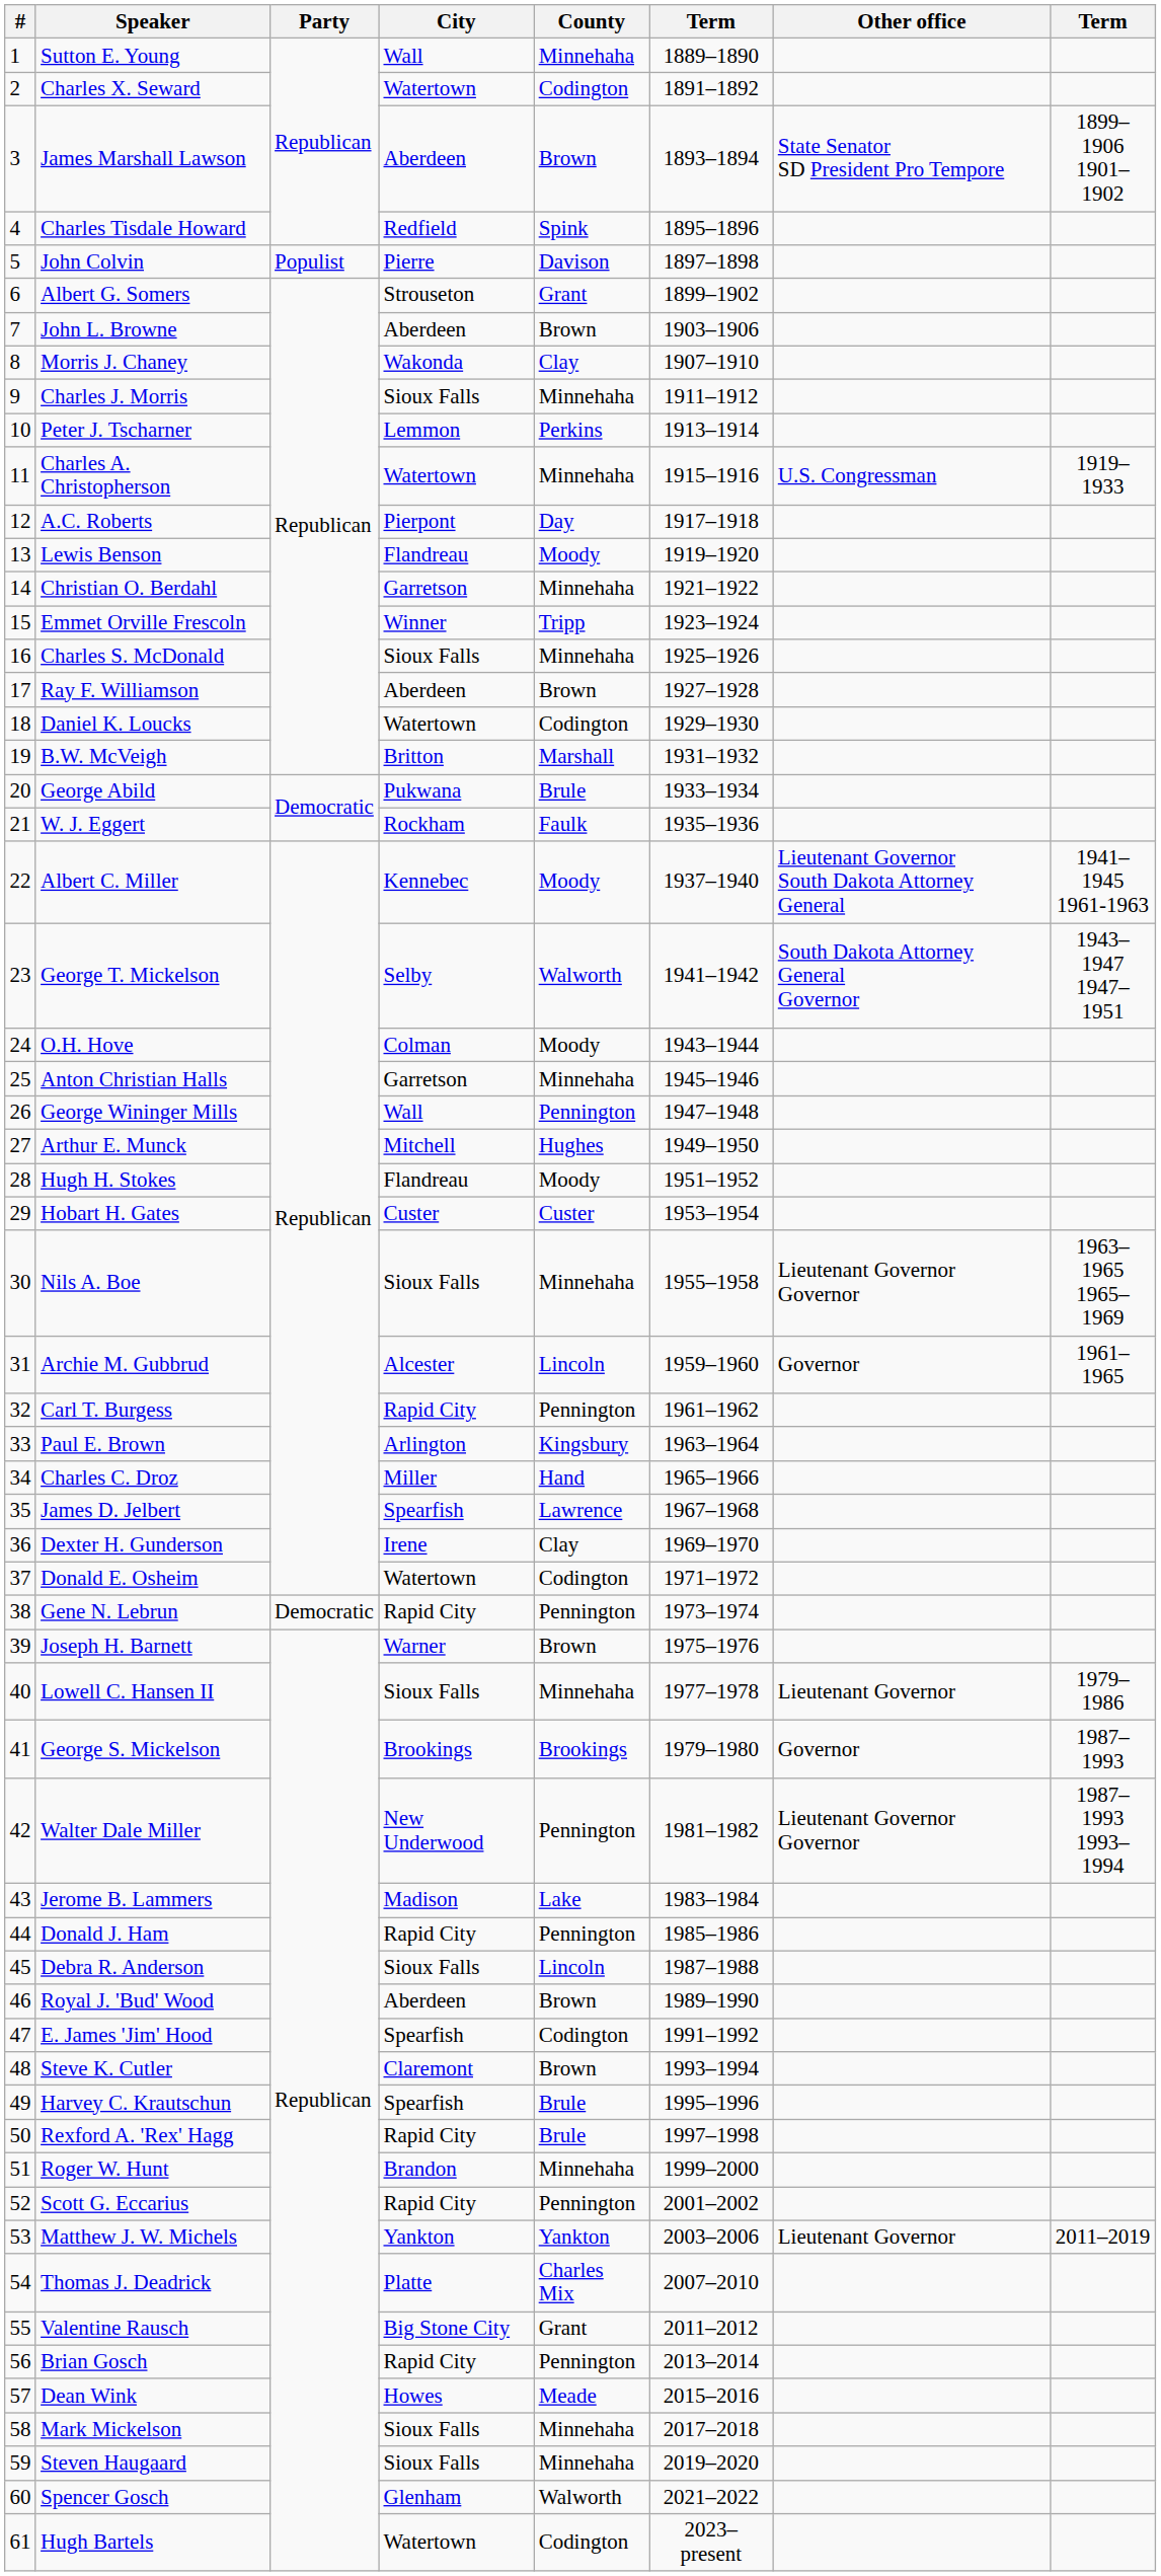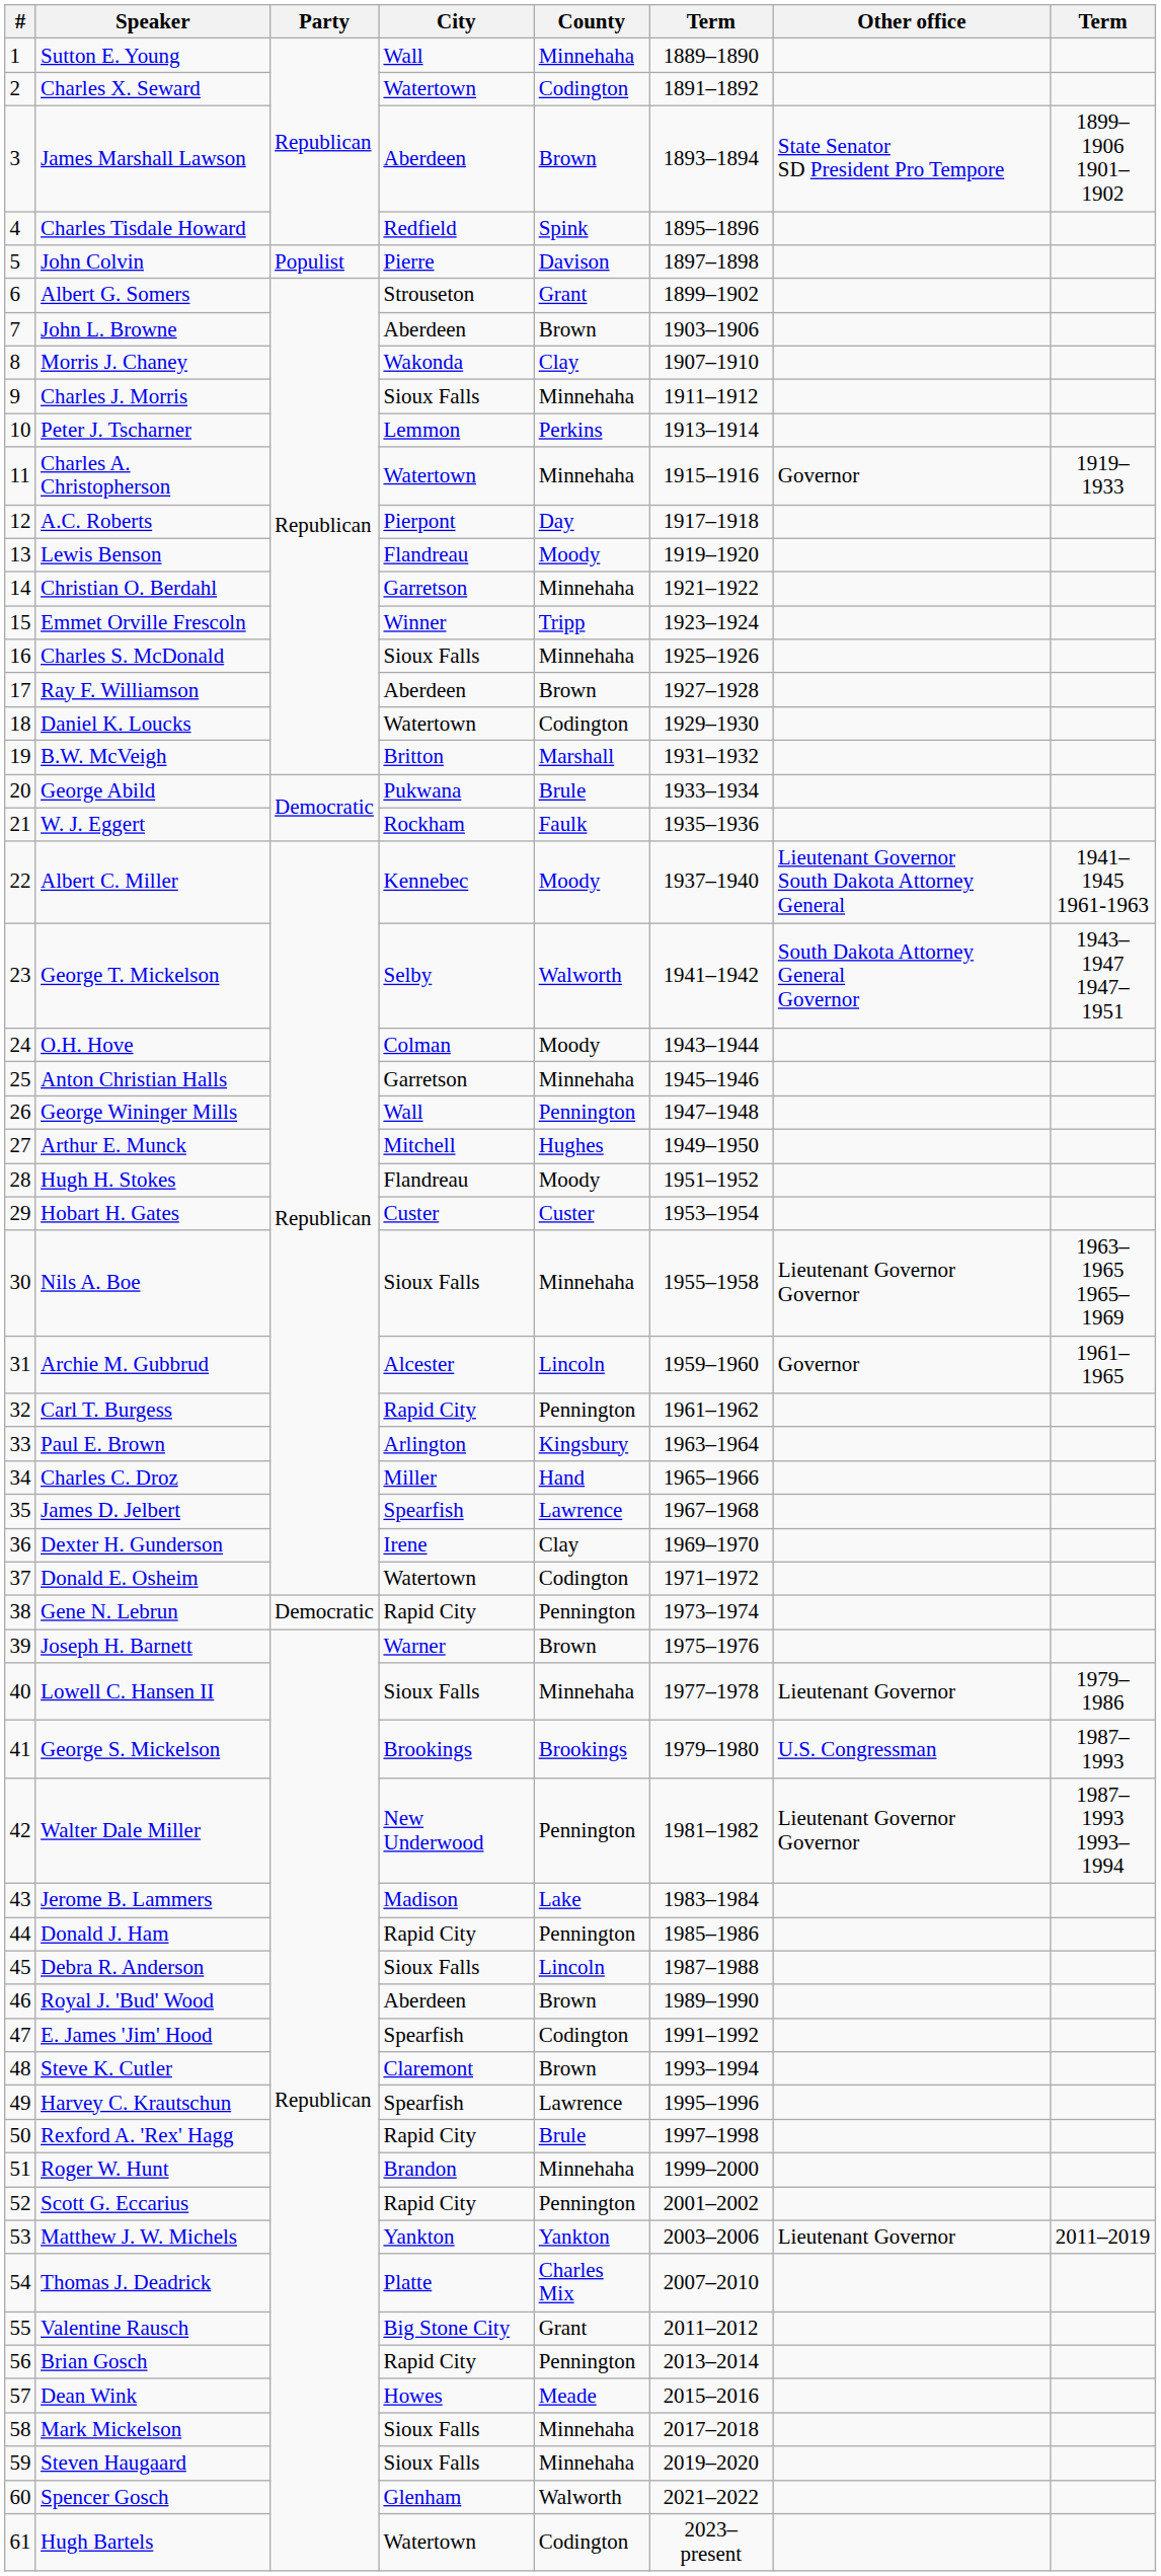 <table class="wikitable sortable">
 <tr>
 <th>#</th>
 <th>Speaker</th>
 <th>Party</th>
 <th>City</th>
 <th>County</th>
 <th>Term</th>
 <th>Other office</th>
 <th>Term</th>
 </tr>
 <tr>
 <td>1</td>
 <td><a href='#'>Sutton E. Young</a></td>
 <td rowspan=4><a href='#'>Republican</a></td>
 <td><a href='#'>Wall</a></td>
 <td><a href='#'>Minnehaha</a></td>
 <td align=center>1889–1890</td>
 <td></td>
 <td></td>
 </tr>
 <tr>
 <td>2</td>
 <td><a href='#'>Charles X. Seward</a></td>
 <td><a href='#'>Watertown</a></td>
 <td><a href='#'>Codington</a></td>
 <td align=center>1891–1892</td>
 <td></td>
 <td></td>
 </tr>
 <tr>
 <td>3</td>
 <td><a href='#'>James Marshall Lawson</a></td>
 <td><a href='#'>Aberdeen</a></td>
 <td><a href='#'>Brown</a></td>
 <td align=center>1893–1894</td>
 <td><a href='#'>State Senator</a><br>SD <a href='#'>President Pro Tempore</a></td>
 <td align=center>1899–1906<br>1901–1902</td>
 </tr>
 <tr>
 <td>4</td>
 <td><a href='#'>Charles Tisdale Howard</a></td>
 <td><a href='#'>Redfield</a></td>
 <td><a href='#'>Spink</a></td>
 <td align=center>1895–1896</td>
 <td></td>
 <td></td>
 </tr>
 <tr>
 <td>5</td>
 <td><a href='#'>John Colvin</a></td>
 <td><a href='#'>Populist</a></td>
 <td><a href='#'>Pierre</a></td>
 <td><a href='#'>Davison</a></td>
 <td align=center>1897–1898</td>
 <td></td>
 <td></td>
 </tr>
 <tr>
 <td>6</td>
 <td><a href='#'>Albert G. Somers</a></td>
 <td rowspan=14>Republican</td>
 <td>Strouseton</td>
 <td><a href='#'>Grant</a></td>
 <td align=center>1899–1902</td>
 <td></td>
 <td></td>
 </tr>
 <tr>
 <td>7</td>
 <td><a href='#'>John L. Browne</a></td>
 <td>Aberdeen</td>
 <td>Brown</td>
 <td align=center>1903–1906</td>
 <td></td>
 <td></td>
 </tr>
 <tr>
 <td>8</td>
 <td><a href='#'>Morris J. Chaney</a></td>
 <td><a href='#'>Wakonda</a></td>
 <td><a href='#'>Clay</a></td>
 <td align=center>1907–1910</td>
 <td></td>
 <td></td>
 </tr>
 <tr>
 <td>9</td>
 <td><a href='#'>Charles J. Morris</a></td>
 <td>Sioux Falls</td>
 <td>Minnehaha</td>
 <td align=center>1911–1912</td>
 <td></td>
 <td></td>
 </tr>
 <tr>
 <td>10</td>
 <td><a href='#'>Peter J. Tscharner</a></td>
 <td><a href='#'>Lemmon</a></td>
 <td><a href='#'>Perkins</a></td>
 <td align=center>1913–1914</td>
 <td></td>
 <td></td>
 </tr>
 <tr>
 <td>11</td>
 <td><a href='#'>Charles A. Christopherson</a></td>
 <td><a href='#'>Watertown</a></td>
 <td>Minnehaha</td>
 <td align=center>1915–1916</td>
-<td><a href='#'>U.S. Congressman</a></td>
+<td>Governor</td>
 <td align=center>1919–1933</td>
 </tr>
 <tr>
 <td>12</td>
 <td><a href='#'>A.C. Roberts</a></td>
 <td><a href='#'>Pierpont</a></td>
 <td><a href='#'>Day</a></td>
 <td align=center>1917–1918</td>
 <td></td>
 <td></td>
 </tr>
 <tr>
 <td>13</td>
 <td><a href='#'>Lewis Benson</a></td>
 <td><a href='#'>Flandreau</a></td>
 <td><a href='#'>Moody</a></td>
 <td align=center>1919–1920</td>
 <td></td>
 <td></td>
 </tr>
 <tr>
 <td>14</td>
 <td><a href='#'>Christian O. Berdahl</a></td>
 <td><a href='#'>Garretson</a></td>
 <td>Minnehaha</td>
 <td align=center>1921–1922</td>
 <td></td>
 <td></td>
 </tr>
 <tr>
 <td>15</td>
 <td><a href='#'>Emmet Orville Frescoln</a></td>
 <td><a href='#'>Winner</a></td>
 <td><a href='#'>Tripp</a></td>
 <td align=center>1923–1924</td>
 <td></td>
 <td></td>
 </tr>
 <tr>
 <td>16</td>
 <td><a href='#'>Charles S. McDonald</a></td>
 <td>Sioux Falls</td>
 <td>Minnehaha</td>
 <td align=center>1925–1926</td>
 <td></td>
 <td></td>
 </tr>
 <tr>
 <td>17</td>
 <td><a href='#'>Ray F. Williamson</a></td>
 <td>Aberdeen</td>
 <td>Brown</td>
 <td align=center>1927–1928</td>
 <td></td>
 <td></td>
 </tr>
 <tr>
 <td>18</td>
 <td><a href='#'>Daniel K. Loucks</a></td>
 <td>Watertown</td>
 <td>Codington</td>
 <td align=center>1929–1930</td>
 <td></td>
 <td></td>
 </tr>
 <tr>
 <td>19</td>
 <td><a href='#'>B.W. McVeigh</a></td>
 <td><a href='#'>Britton</a></td>
 <td><a href='#'>Marshall</a></td>
 <td align=center>1931–1932</td>
 <td></td>
 <td></td>
 </tr>
 <tr>
 <td>20</td>
 <td><a href='#'>George Abild</a></td>
 <td rowspan=2><a href='#'>Democratic</a></td>
 <td><a href='#'>Pukwana</a></td>
 <td><a href='#'>Brule</a></td>
 <td align=center>1933–1934</td>
 <td></td>
 <td></td>
 </tr>
 <tr>
 <td>21</td>
 <td><a href='#'>W. J. Eggert</a></td>
 <td><a href='#'>Rockham</a></td>
 <td><a href='#'>Faulk</a></td>
 <td align=center>1935–1936</td>
 <td></td>
 <td></td>
 </tr>
 <tr>
 <td>22</td>
 <td><a href='#'>Albert C. Miller</a></td>
 <td rowspan=16>Republican</td>
 <td><a href='#'>Kennebec</a></td>
 <td><a href='#'>Moody</a></td>
 <td align=center>1937–1940</td>
 <td><a href='#'>Lieutenant Governor</a><br> <a href='#'>South Dakota Attorney General</a></td>
 <td align=center>1941–1945 <br>1961-1963</td>
 </tr>
 <tr>
 <td>23</td>
 <td><a href='#'>George T. Mickelson</a></td>
 <td><a href='#'>Selby</a></td>
 <td><a href='#'>Walworth</a></td>
 <td align=center>1941–1942</td>
 <td><a href='#'>South Dakota Attorney General</a><br><a href='#'>Governor</a></td>
 <td align=center>1943–1947<br>1947–1951</td>
 </tr>
 <tr>
 <td>24</td>
 <td><a href='#'>O.H. Hove</a></td>
 <td><a href='#'>Colman</a></td>
 <td>Moody</td>
 <td align=center>1943–1944</td>
 <td></td>
 <td></td>
 </tr>
 <tr>
 <td>25</td>
 <td><a href='#'>Anton Christian Halls</a></td>
 <td>Garretson</td>
 <td>Minnehaha</td>
 <td align=center>1945–1946</td>
 <td></td>
 <td></td>
 </tr>
 <tr>
 <td>26</td>
 <td><a href='#'>George Wininger Mills</a></td>
 <td><a href='#'>Wall</a></td>
 <td><a href='#'>Pennington</a></td>
 <td align=center>1947–1948</td>
 <td></td>
 <td></td>
 </tr>
 <tr>
 <td>27</td>
 <td><a href='#'>Arthur E. Munck</a></td>
 <td><a href='#'>Mitchell</a></td>
 <td><a href='#'>Hughes</a></td>
 <td align=center>1949–1950</td>
 <td></td>
 <td></td>
 </tr>
 <tr>
 <td>28</td>
 <td><a href='#'>Hugh H. Stokes</a></td>
 <td>Flandreau</td>
 <td>Moody</td>
 <td align=center>1951–1952</td>
 <td></td>
 <td></td>
 </tr>
 <tr>
 <td>29</td>
 <td><a href='#'>Hobart H. Gates</a></td>
 <td><a href='#'>Custer</a></td>
 <td><a href='#'>Custer</a></td>
 <td align=center>1953–1954</td>
 <td></td>
 <td></td>
 </tr>
 <tr>
 <td>30</td>
 <td><a href='#'>Nils A. Boe</a></td>
 <td>Sioux Falls</td>
 <td>Minnehaha</td>
 <td align=center>1955–1958</td>
 <td>Lieutenant Governor<br>Governor</td>
 <td align=center>1963–1965<br>1965–1969</td>
 </tr>
 <tr>
 <td>31</td>
 <td><a href='#'>Archie M. Gubbrud</a></td>
 <td><a href='#'>Alcester</a></td>
 <td><a href='#'>Lincoln</a></td>
 <td align=center>1959–1960</td>
 <td>Governor</td>
 <td align=center>1961–1965</td>
 </tr>
 <tr>
 <td>32</td>
 <td><a href='#'>Carl T. Burgess</a></td>
 <td><a href='#'>Rapid City</a></td>
 <td>Pennington</td>
 <td align=center>1961–1962</td>
 <td></td>
 <td></td>
 </tr>
 <tr>
 <td>33</td>
 <td><a href='#'>Paul E. Brown</a></td>
 <td><a href='#'>Arlington</a></td>
 <td><a href='#'>Kingsbury</a></td>
 <td align=center>1963–1964</td>
 <td></td>
 <td></td>
 </tr>
 <tr>
 <td>34</td>
 <td><a href='#'>Charles C. Droz</a></td>
 <td><a href='#'>Miller</a></td>
 <td><a href='#'>Hand</a></td>
 <td align=center>1965–1966</td>
 <td></td>
 <td></td>
 </tr>
 <tr>
 <td>35</td>
 <td><a href='#'>James D. Jelbert</a></td>
 <td><a href='#'>Spearfish</a></td>
 <td><a href='#'>Lawrence</a></td>
 <td align=center>1967–1968</td>
 <td></td>
 <td></td>
 </tr>
 <tr>
 <td>36</td>
 <td><a href='#'>Dexter H. Gunderson</a></td>
 <td><a href='#'>Irene</a></td>
 <td>Clay</td>
 <td align=center>1969–1970</td>
 <td></td>
 <td></td>
 </tr>
 <tr>
 <td>37</td>
 <td><a href='#'>Donald E. Osheim</a></td>
 <td>Watertown</td>
 <td>Codington</td>
 <td align=center>1971–1972</td>
 <td></td>
 <td></td>
 </tr>
 <tr>
 <td>38</td>
 <td><a href='#'>Gene N. Lebrun</a></td>
 <td>Democratic</td>
 <td>Rapid City</td>
 <td>Pennington</td>
 <td align=center>1973–1974</td>
 <td></td>
 <td></td>
 </tr>
 <tr>
 <td>39</td>
 <td><a href='#'>Joseph H. Barnett</a></td>
 <td rowspan=23>Republican</td>
 <td><a href='#'>Warner</a></td>
 <td>Brown</td>
 <td align=center>1975–1976</td>
 <td></td>
 <td></td>
 </tr>
 <tr>
 <td>40</td>
 <td><a href='#'>Lowell C. Hansen II</a></td>
 <td>Sioux Falls</td>
 <td>Minnehaha</td>
 <td align=center>1977–1978</td>
 <td>Lieutenant Governor</td>
 <td align=center>1979–1986</td>
 </tr>
 <tr>
 <td>41</td>
 <td><a href='#'>George S. Mickelson</a></td>
 <td><a href='#'>Brookings</a></td>
 <td><a href='#'>Brookings</a></td>
 <td align=center>1979–1980</td>
-<td>Governor</td>
+<td><a href='#'>U.S. Congressman</a></td>
 <td align=center>1987–1993</td>
 </tr>
 <tr>
 <td>42</td>
 <td><a href='#'>Walter Dale Miller</a></td>
 <td><a href='#'>New Underwood</a></td>
 <td>Pennington</td>
 <td align=center>1981–1982</td>
 <td>Lieutenant Governor<br>Governor</td>
 <td align=center>1987–1993<br>1993–1994</td>
 </tr>
 <tr>
 <td>43</td>
 <td><a href='#'>Jerome B. Lammers</a></td>
 <td><a href='#'>Madison</a></td>
 <td><a href='#'>Lake</a></td>
 <td align=center>1983–1984</td>
 <td></td>
 <td></td>
 </tr>
 <tr>
 <td>44</td>
 <td><a href='#'>Donald J. Ham</a></td>
 <td>Rapid City</td>
 <td>Pennington</td>
 <td align=center>1985–1986</td>
 <td></td>
 <td></td>
 </tr>
 <tr>
 <td>45</td>
 <td><a href='#'>Debra R. Anderson</a></td>
 <td>Sioux Falls</td>
 <td><a href='#'>Lincoln</a></td>
 <td align=center>1987–1988</td>
 <td></td>
 <td></td>
 </tr>
 <tr>
 <td>46</td>
 <td><a href='#'>Royal J. 'Bud' Wood</a></td>
 <td>Aberdeen</td>
 <td>Brown</td>
 <td align=center>1989–1990</td>
 <td></td>
 <td></td>
 </tr>
 <tr>
 <td>47</td>
 <td><a href='#'>E. James 'Jim' Hood</a></td>
 <td>Spearfish</td>
 <td>Codington</td>
 <td align=center>1991–1992</td>
 <td></td>
 <td></td>
 </tr>
 <tr>
 <td>48</td>
 <td><a href='#'>Steve K. Cutler</a></td>
 <td><a href='#'>Claremont</a></td>
 <td>Brown</td>
 <td align=center>1993–1994</td>
 <td></td>
 <td></td>
 </tr>
 <tr>
 <td>49</td>
 <td><a href='#'>Harvey C. Krautschun</a></td>
 <td>Spearfish</td>
-<td><a href='#'>Brule</a></td>
+<td>Lawrence</td>
 <td align=center>1995–1996</td>
 <td></td>
 <td></td>
 </tr>
 <tr>
 <td>50</td>
 <td><a href='#'>Rexford A. 'Rex' Hagg</a></td>
 <td>Rapid City</td>
 <td><a href='#'>Brule</a></td>
 <td align=center>1997–1998</td>
 <td></td>
 <td></td>
 </tr>
 <tr>
 <td>51</td>
 <td><a href='#'>Roger W. Hunt</a></td>
 <td><a href='#'>Brandon</a></td>
 <td>Minnehaha</td>
 <td align=center>1999–2000</td>
 <td></td>
 <td></td>
 </tr>
 <tr>
 <td>52</td>
 <td><a href='#'>Scott G. Eccarius</a></td>
 <td>Rapid City</td>
 <td>Pennington</td>
 <td align=center>2001–2002</td>
 <td></td>
 <td></td>
 </tr>
 <tr>
 <td>53</td>
 <td><a href='#'>Matthew J. W. Michels</a></td>
 <td><a href='#'>Yankton</a></td>
 <td><a href='#'>Yankton</a></td>
 <td align=center>2003–2006</td>
 <td>Lieutenant Governor</td>
 <td align=center>2011–2019</td>
 </tr>
 <tr>
 <td>54</td>
 <td><a href='#'>Thomas J. Deadrick</a></td>
 <td><a href='#'>Platte</a></td>
 <td><a href='#'>Charles Mix</a></td>
 <td align=center>2007–2010</td>
 <td></td>
 <td></td>
 </tr>
 <tr>
 <td>55</td>
 <td><a href='#'>Valentine Rausch</a></td>
 <td><a href='#'>Big Stone City</a></td>
 <td>Grant</td>
 <td align=center>2011–2012</td>
 <td></td>
 <td></td>
 </tr>
 <tr>
 <td>56</td>
 <td><a href='#'>Brian Gosch</a></td>
 <td>Rapid City</td>
 <td>Pennington</td>
 <td align=center>2013–2014</td>
 <td></td>
 <td></td>
 </tr>
 <tr>
 <td>57</td>
 <td><a href='#'>Dean Wink</a></td>
 <td><a href='#'>Howes</a></td>
 <td><a href='#'>Meade</a></td>
 <td align=center>2015–2016</td>
 <td></td>
 <td></td>
 </tr>
 <tr>
 <td>58</td>
 <td><a href='#'>Mark Mickelson</a></td>
 <td>Sioux Falls</td>
 <td>Minnehaha</td>
 <td align=center>2017–2018</td>
 <td></td>
 <td></td>
 </tr>
 <tr>
 <td>59</td>
 <td><a href='#'>Steven Haugaard</a></td>
 <td>Sioux Falls</td>
 <td>Minnehaha</td>
 <td align=center>2019–2020</td>
 <td></td>
 <td></td>
 </tr>
 <tr>
 <td>60</td>
 <td><a href='#'>Spencer Gosch</a></td>
 <td><a href='#'>Glenham</a></td>
 <td>Walworth</td>
 <td align=center>2021–2022</td>
 <td></td>
 <td></td>
 </tr>
 <tr>
 <td>61</td>
 <td><a href='#'>Hugh Bartels</a></td>
 <td>Watertown</td>
 <td>Codington</td>
 <td align=center>2023–present</td>
 <td></td>
 <td></td>
 </tr>
 </table>
